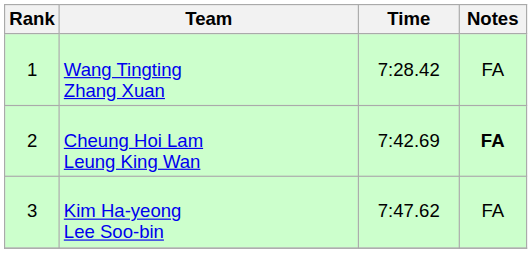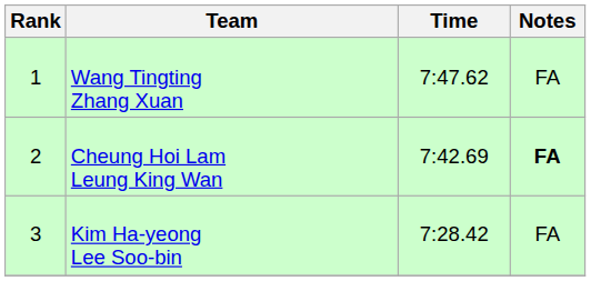 <table class=wikitable style="text-align:center">
 <tr>
 <th width=40>Rank</th>
 <th width=250>Team</th>
 <th width=80>Time</th>
 <th width=50>Notes</th>
 </tr>
 <tr bgcolor="ccffcc">
 <td>1</td>
 <td align="left"><br><a href='#'>Wang Tingting</a><br><a href='#'>Zhang Xuan</a></td>
-<td>7:28.42</td>
+<td>7:47.62</td>
 <td>FA</td>
 </tr>
 <tr bgcolor="ccffcc">
 <td>2</td>
 <td align="left"><br><a href='#'>Cheung Hoi Lam</a><br><a href='#'>Leung King Wan</a></td>
 <td>7:42.69</td>
 <td><strong>FA</strong></td>
 </tr>
 <tr bgcolor="ccffcc">
 <td>3</td>
 <td align="left"><br><a href='#'>Kim Ha-yeong</a><br><a href='#'>Lee Soo-bin</a></td>
-<td>7:47.62</td>
+<td>7:28.42</td>
 <td>FA</td>
 </tr>
 <tr bgcolor="ccffcc">
 </tr>
 </table>
